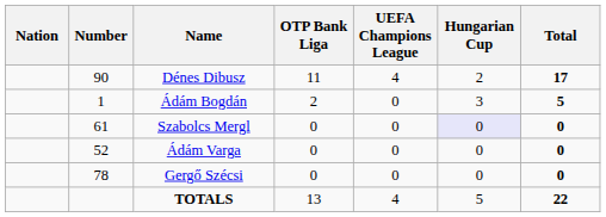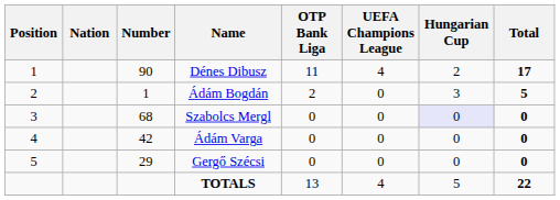 <table class="wikitable" style="font-size: 95%; text-align: center;">
 <tr>
+<th width=60>Position</th>
 <th width=60>Nation</th>
 <th width=60>Number</th>
 <th width=150>Name</th>
 <th width=80>OTP Bank Liga</th>
 <th width=80>UEFA Champions League</th>
 <th width=80>Hungarian Cup</th>
 <th width=80>Total</th>
 </tr>
 <tr>
+<td>1</td>
 <td></td>
 <td>90</td>
 <td><a href='#'>Dénes Dibusz</a></td>
 <td>11</td>
 <td>4</td>
 <td>2</td>
 <td><strong>17</strong></td>
 </tr>
 <tr>
+<td>2</td>
 <td></td>
 <td>1</td>
 <td><a href='#'>Ádám Bogdán</a></td>
 <td>2</td>
 <td>0</td>
 <td>3</td>
 <td><strong>5</strong></td>
 </tr>
 <tr>
+<td>3</td>
 <td></td>
-<td>61</td>
+<td>68</td>
 <td><a href='#'>Szabolcs Mergl</a></td>
 <td>0</td>
 <td>0</td>
 <td style="background: lavender;">0</td>
 <td><strong>0</strong></td>
 </tr>
 <tr>
+<td>4</td>
 <td></td>
-<td>52</td>
+<td>42</td>
 <td><a href='#'>Ádám Varga</a></td>
 <td>0</td>
 <td>0</td>
 <td>0</td>
 <td><strong>0</strong></td>
 </tr>
 <tr>
+<td>5</td>
 <td></td>
-<td>78</td>
+<td>29</td>
 <td><a href='#'>Gergő Szécsi</a></td>
 <td>0</td>
 <td>0</td>
 <td>0</td>
 <td><strong>0</strong></td>
 </tr>
 <tr>
 <td></td>
 <td></td>
+<td></td>
 <td><strong>TOTALS</strong></td>
 <td>13</td>
 <td>4</td>
 <td>5</td>
 <td><strong>22</strong></td>
 </tr>
 </table>
